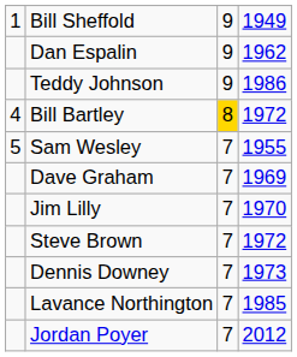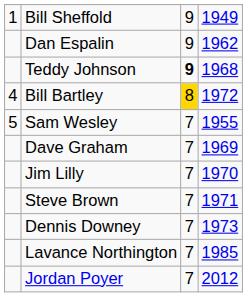 <table class="wikitable">
 <tr>
 </tr>
 <tr>
 <td>1</td>
 <td>Bill Sheffold</td>
 <td>9</td>
 <td><a href='#'>1949</a></td>
 </tr>
 <tr>
 <td></td>
 <td>Dan Espalin</td>
 <td>9</td>
 <td><a href='#'>1962</a></td>
 </tr>
 <tr>
 <td></td>
 <td>Teddy Johnson</td>
-<td>9</td>
-<td><a href='#'>1986</a></td>
+<td><strong>9</strong></td>
+<td><a href='#'>1968</a></td>
 </tr>
 <tr>
 <td>4</td>
 <td>Bill Bartley</td>
 <td style="background: gold;">8</td>
 <td><a href='#'>1972</a></td>
 </tr>
 <tr>
 <td>5</td>
 <td>Sam Wesley</td>
 <td>7</td>
 <td><a href='#'>1955</a></td>
 </tr>
 <tr>
 <td></td>
 <td>Dave Graham</td>
 <td>7</td>
 <td><a href='#'>1969</a></td>
 </tr>
 <tr>
 <td></td>
 <td>Jim Lilly</td>
 <td>7</td>
 <td><a href='#'>1970</a></td>
 </tr>
 <tr>
 <td></td>
 <td>Steve Brown</td>
 <td>7</td>
-<td><a href='#'>1972</a></td>
+<td><a href='#'>1971</a></td>
 </tr>
 <tr>
 <td></td>
 <td>Dennis Downey</td>
 <td>7</td>
 <td><a href='#'>1973</a></td>
 </tr>
 <tr>
 <td></td>
 <td>Lavance Northington</td>
 <td>7</td>
 <td><a href='#'>1985</a></td>
 </tr>
 <tr>
 <td></td>
 <td><a href='#'>Jordan Poyer</a></td>
 <td>7</td>
 <td><a href='#'>2012</a></td>
 </tr>
 </table>
